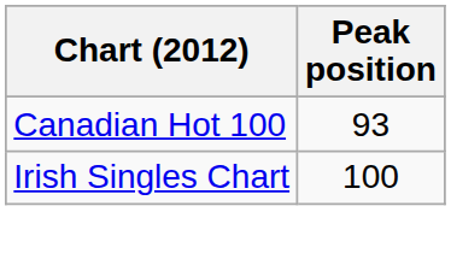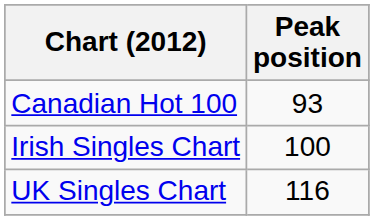 <table class="wikitable sortable">
 <tr>
 <th>Chart (2012)</th>
 <th>Peak<br>position</th>
 </tr>
 <tr>
 <td><a href='#'>Canadian Hot 100</a></td>
 <td style="text-align:center;">93</td>
 </tr>
 <tr>
 <td><a href='#'>Irish Singles Chart</a></td>
 <td style="text-align:center;">100</td>
 </tr>
+<tr>
+<td><a href='#'>UK Singles Chart</a></td>
+<td style="text-align:center;">116</td>
+</tr>
 </table>
